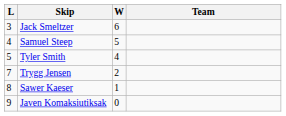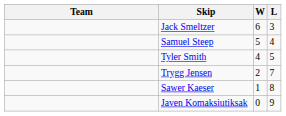 <table class="wikitable">
 <tr>
-<th width=15>L</th>
+<th width=250>Team</th>
 <th width=150>Skip</th>
 <th width=15>W</th>
-<th width=250>Team</th>
+<th width=15>L</th>
 </tr>
 <tr>
-<td>3</td>
+<td></td>
 <td><a href='#'>Jack Smeltzer</a></td>
 <td>6</td>
-<td></td>
+<td>3</td>
 </tr>
 <tr>
-<td>4</td>
+<td></td>
 <td><a href='#'>Samuel Steep</a></td>
 <td>5</td>
-<td></td>
+<td>4</td>
 </tr>
 <tr>
-<td>5</td>
+<td></td>
 <td><a href='#'>Tyler Smith</a></td>
 <td>4</td>
-<td></td>
+<td>5</td>
 </tr>
 <tr>
-<td>7</td>
+<td></td>
 <td><a href='#'>Trygg Jensen</a></td>
 <td>2</td>
-<td></td>
+<td>7</td>
 </tr>
 <tr>
-<td>8</td>
+<td></td>
 <td><a href='#'>Sawer Kaeser</a></td>
 <td>1</td>
-<td></td>
+<td>8</td>
 </tr>
 <tr>
-<td>9</td>
+<td></td>
 <td><a href='#'>Javen Komaksiutiksak</a></td>
 <td>0</td>
-<td></td>
+<td>9</td>
 </tr>
 </table>
